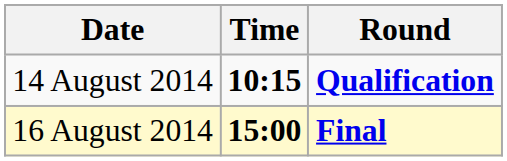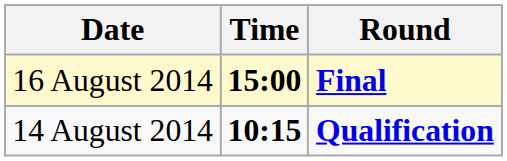 <table class="wikitable">
 <tr>
 <th>Date</th>
 <th>Time</th>
 <th>Round</th>
 </tr>
+<tr style=background:lemonchiffon>
+<td>16 August 2014</td>
+<td><strong>15:00</strong></td>
+<td><strong><a href='#'>Final</a></strong></td>
+</tr>
 <tr>
 <td>14 August 2014</td>
 <td><strong>10:15</strong></td>
 <td><strong><a href='#'>Qualification</a></strong></td>
 </tr>
-<tr style=background:lemonchiffon>
-<td>16 August 2014</td>
-<td><strong>15:00</strong></td>
-<td><strong><a href='#'>Final</a></strong></td>
-</tr>
 </table>
